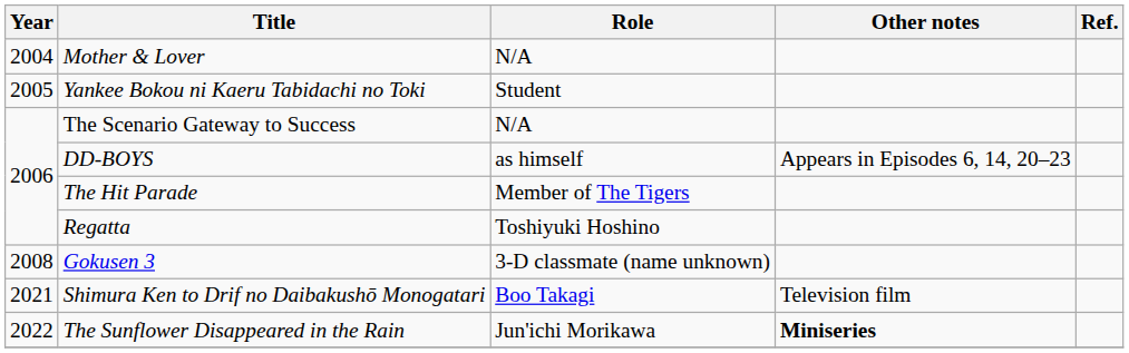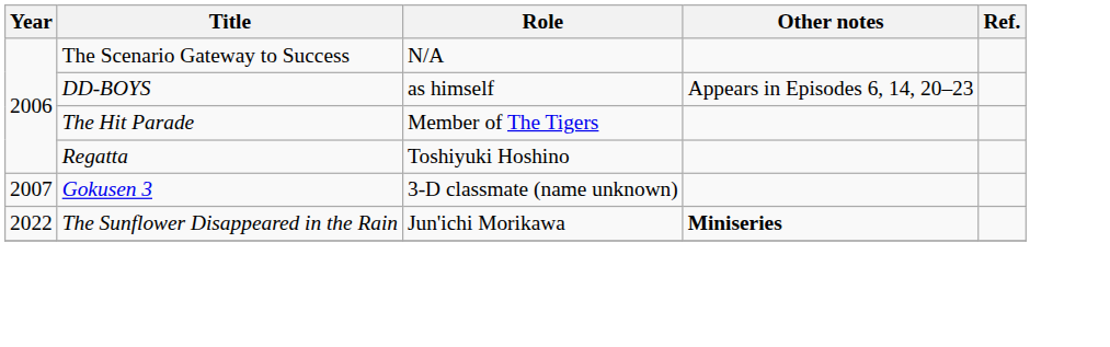 <table class="wikitable">
 <tr>
 <th>Year</th>
 <th>Title</th>
 <th>Role</th>
 <th>Other notes</th>
 <th>Ref.</th>
-</tr>
-<tr>
-<td>2004</td>
-<td><em>Mother & Lover</em></td>
-<td>N/A</td>
-<td></td>
-<td></td>
-</tr>
-<tr>
-<td>2005</td>
-<td><em>Yankee Bokou ni Kaeru Tabidachi no Toki</em></td>
-<td>Student</td>
-<td></td>
-<td></td>
 </tr>
 <tr>
 <td rowspan="4">2006</td>
 <td>The Scenario Gateway to Success</td>
 <td>N/A</td>
 <td></td>
 <td></td>
 </tr>
 <tr>
 <td><em>DD-BOYS</em></td>
 <td>as himself</td>
 <td>Appears in Episodes 6, 14, 20–23</td>
 <td></td>
 </tr>
 <tr>
 <td><em>The Hit Parade</em></td>
 <td>Member of <a href='#'>The Tigers</a></td>
 <td></td>
 <td></td>
 </tr>
 <tr>
 <td><em>Regatta</em></td>
 <td>Toshiyuki Hoshino</td>
 <td></td>
 <td></td>
 </tr>
 <tr>
-<td>2008</td>
+<td>2007</td>
 <td><em><a href='#'>Gokusen 3</a></em></td>
 <td>3-D classmate (name unknown)</td>
 <td></td>
-<td></td>
-</tr>
-<tr>
-<td>2021</td>
-<td><em>Shimura Ken to Drif no Daibakushō Monogatari</em></td>
-<td><a href='#'>Boo Takagi</a></td>
-<td>Television film</td>
 <td></td>
 </tr>
 <tr>
 <td>2022</td>
 <td><em>The Sunflower Disappeared in the Rain</em></td>
 <td>Jun'ichi Morikawa</td>
 <td><strong>Miniseries</strong></td>
 <td></td>
 </tr>
 <tr>
 </tr>
 </table>
